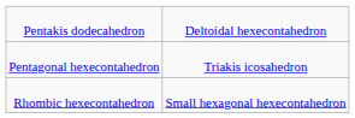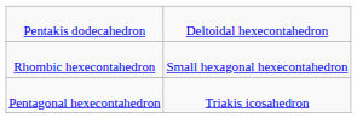 <table class=wikitable align=right>
 <tr align=center>
 <td><br><a href='#'>Pentakis dodecahedron</a></td>
 <td><br><a href='#'>Deltoidal hexecontahedron</a></td>
 </tr>
 <tr align=center>
+<td><br><a href='#'>Rhombic hexecontahedron</a></td>
+<td><br><a href='#'>Small hexagonal hexecontahedron</a></td>
+</tr>
+<tr align=center>
 <td><br><a href='#'>Pentagonal hexecontahedron</a></td>
 <td><br><a href='#'>Triakis icosahedron</a></td>
 </tr>
-<tr align=center>
-<td><br><a href='#'>Rhombic hexecontahedron</a></td>
-<td><br><a href='#'>Small hexagonal hexecontahedron</a></td>
-</tr>
 </table>
